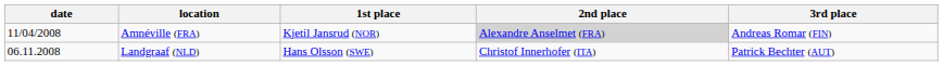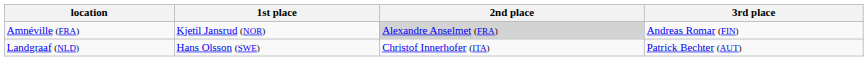 <table class="wikitable" width=100%>
 <tr class="backgroundcolor5">
-<th>date</th>
 <th>location</th>
 <th>1st place</th>
 <th>2nd place</th>
 <th>3rd place</th>
 </tr>
 <tr>
-<td>11/04/2008</td>
 <td><a href='#'>Amnéville</a> <small>(<a href='#'>FRA</a>)</small></td>
 <td> <a href='#'>Kjetil Jansrud</a> <small>(<a href='#'>NOR</a>)</small></td>
 <td style="background: lightgrey;"> <a href='#'>Alexandre Anselmet</a> <small>(<a href='#'>FRA</a>)</small></td>
 <td> <a href='#'>Andreas Romar</a> <small>(<a href='#'>FIN</a>)</small></td>
 </tr>
 <tr>
-<td>06.11.2008</td>
 <td><a href='#'>Landgraaf</a> <small>(<a href='#'>NLD</a>)</small></td>
 <td> <a href='#'>Hans Olsson</a> <small>(<a href='#'>SWE</a>)</small></td>
 <td> <a href='#'>Christof Innerhofer</a> <small>(<a href='#'>ITA</a>)</small></td>
 <td> <a href='#'>Patrick Bechter</a> <small>(<a href='#'>AUT</a>)</small></td>
 </tr>
 </table>
